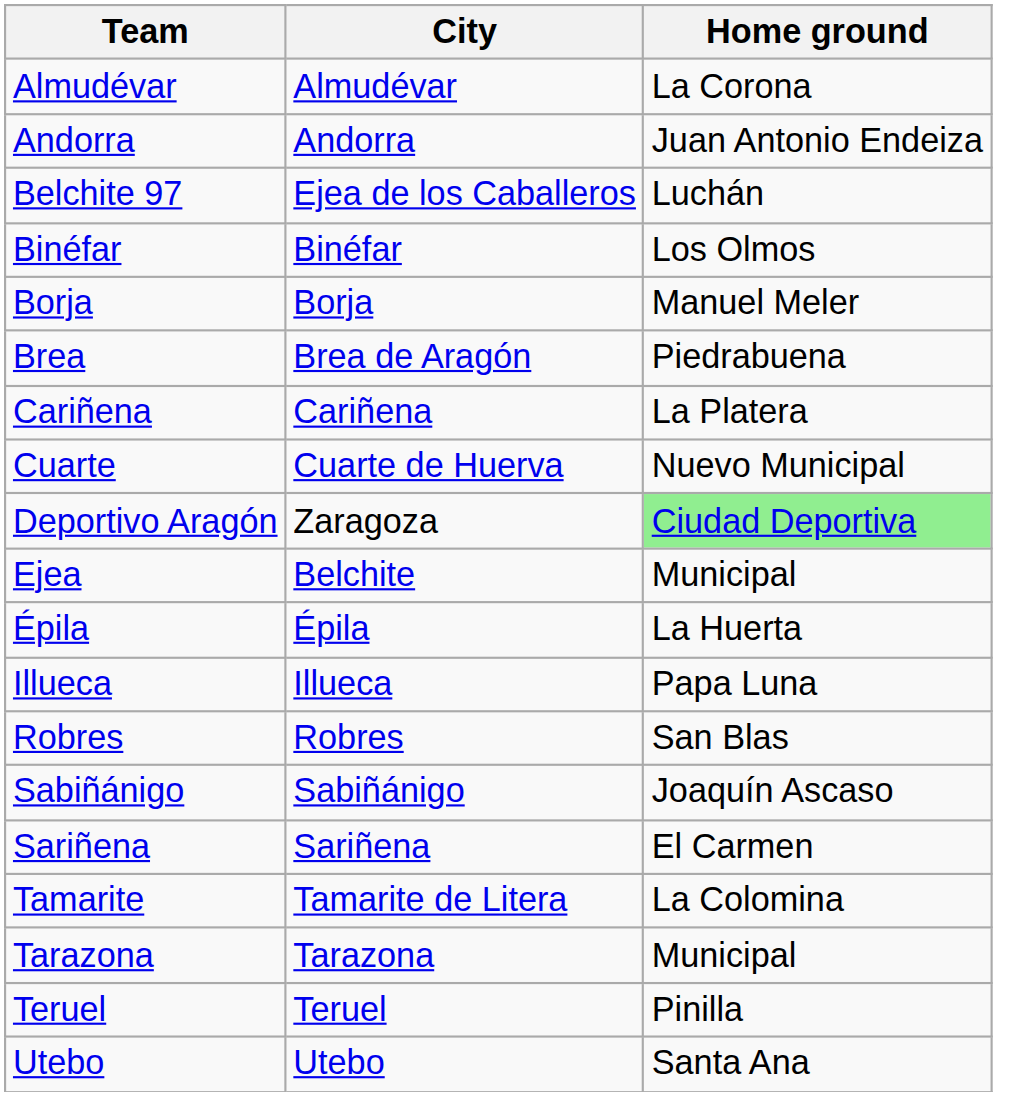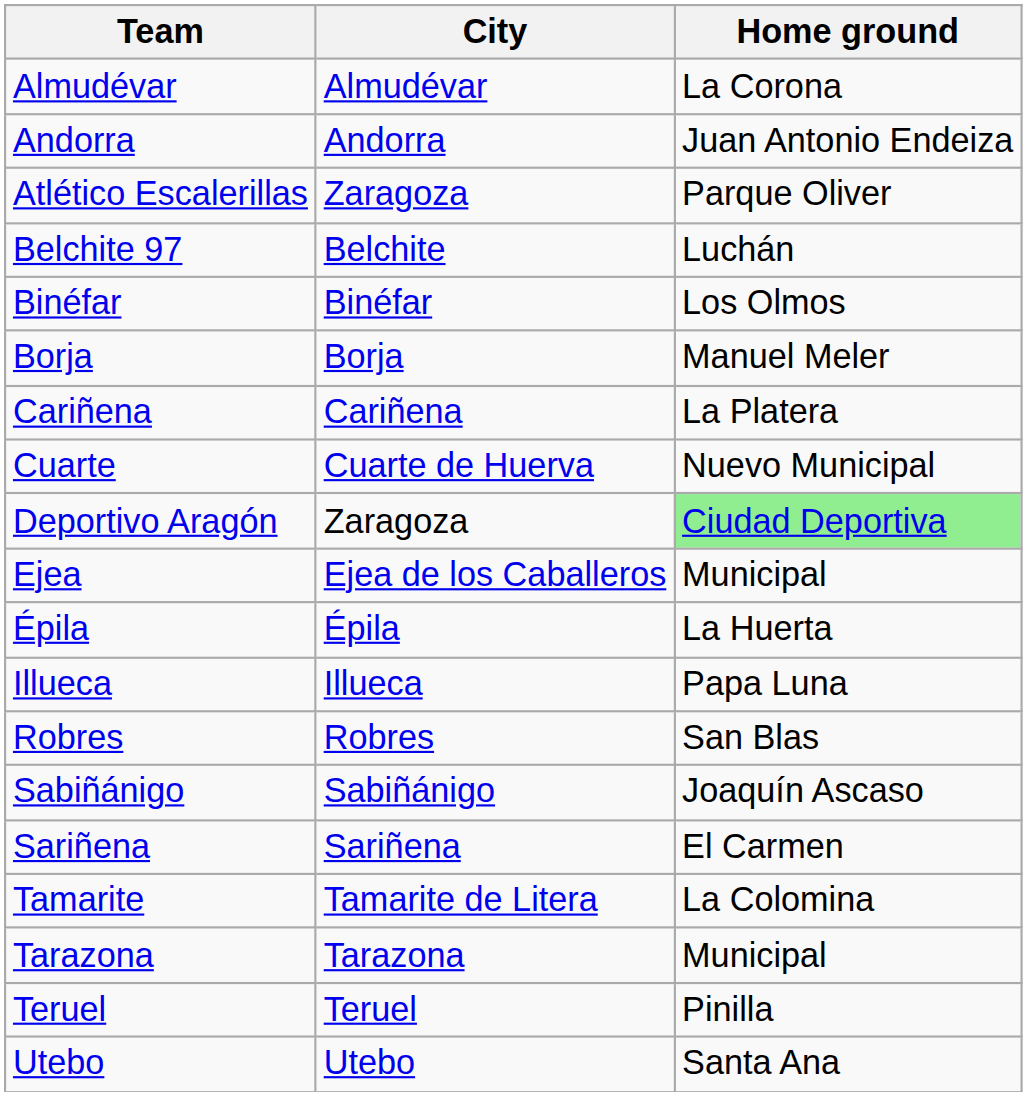 <table class="wikitable sortable">
 <tr>
 <th>Team</th>
 <th>City</th>
 <th>Home ground</th>
 </tr>
 <tr>
 <td><a href='#'>Almudévar</a></td>
 <td><a href='#'>Almudévar</a></td>
 <td>La Corona</td>
 </tr>
 <tr>
 <td><a href='#'>Andorra</a></td>
 <td><a href='#'>Andorra</a></td>
 <td>Juan Antonio Endeiza</td>
 </tr>
 <tr>
+<td><a href='#'>Atlético Escalerillas</a></td>
+<td><a href='#'>Zaragoza</a></td>
+<td>Parque Oliver</td>
+</tr>
+<tr>
 <td><a href='#'>Belchite 97</a></td>
-<td><a href='#'>Ejea de los Caballeros</a></td>
+<td><a href='#'>Belchite</a></td>
 <td>Luchán</td>
 </tr>
 <tr>
 <td><a href='#'>Binéfar</a></td>
 <td><a href='#'>Binéfar</a></td>
 <td>Los Olmos</td>
 </tr>
 <tr>
 <td><a href='#'>Borja</a></td>
 <td><a href='#'>Borja</a></td>
 <td>Manuel Meler</td>
-</tr>
-<tr>
-<td><a href='#'>Brea</a></td>
-<td><a href='#'>Brea de Aragón</a></td>
-<td>Piedrabuena</td>
 </tr>
 <tr>
 <td><a href='#'>Cariñena</a></td>
 <td><a href='#'>Cariñena</a></td>
 <td>La Platera</td>
 </tr>
 <tr>
 <td><a href='#'>Cuarte</a></td>
 <td><a href='#'>Cuarte de Huerva</a></td>
 <td>Nuevo Municipal</td>
 </tr>
 <tr>
 <td><a href='#'>Deportivo Aragón</a></td>
 <td>Zaragoza</td>
 <td style="background: lightgreen;"><a href='#'>Ciudad Deportiva</a></td>
 </tr>
 <tr>
 <td><a href='#'>Ejea</a></td>
-<td><a href='#'>Belchite</a></td>
+<td><a href='#'>Ejea de los Caballeros</a></td>
 <td>Municipal</td>
 </tr>
 <tr>
 <td><a href='#'>Épila</a></td>
 <td><a href='#'>Épila</a></td>
 <td>La Huerta</td>
 </tr>
 <tr>
 <td><a href='#'>Illueca</a></td>
 <td><a href='#'>Illueca</a></td>
 <td>Papa Luna</td>
 </tr>
 <tr>
 <td><a href='#'>Robres</a></td>
 <td><a href='#'>Robres</a></td>
 <td>San Blas</td>
 </tr>
 <tr>
 <td><a href='#'>Sabiñánigo</a></td>
 <td><a href='#'>Sabiñánigo</a></td>
 <td>Joaquín Ascaso</td>
 </tr>
 <tr>
 <td><a href='#'>Sariñena</a></td>
 <td><a href='#'>Sariñena</a></td>
 <td>El Carmen</td>
 </tr>
 <tr>
 <td><a href='#'>Tamarite</a></td>
 <td><a href='#'>Tamarite de Litera</a></td>
 <td>La Colomina</td>
 </tr>
 <tr>
 <td><a href='#'>Tarazona</a></td>
 <td><a href='#'>Tarazona</a></td>
 <td>Municipal</td>
 </tr>
 <tr>
 <td><a href='#'>Teruel</a></td>
 <td><a href='#'>Teruel</a></td>
 <td>Pinilla</td>
 </tr>
 <tr>
 <td><a href='#'>Utebo</a></td>
 <td><a href='#'>Utebo</a></td>
 <td>Santa Ana</td>
 </tr>
 </table>
